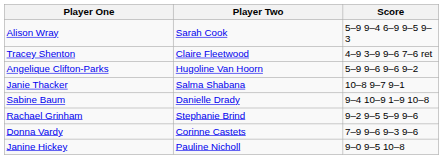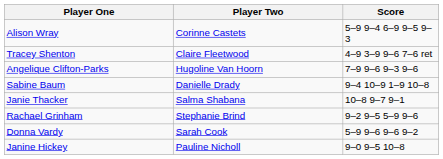 <table class="wikitable">
 <tr>
 <th width=270>Player One</th>
 <th width=270>Player Two</th>
 <th width=150>Score</th>
 </tr>
 <tr>
 <td> <a href='#'>Alison Wray</a></td>
-<td> <a href='#'>Sarah Cook</a></td>
+<td> <a href='#'>Corinne Castets</a></td>
 <td>5–9 9–4 6–9 9–5 9–3</td>
 </tr>
 <tr>
 <td> <a href='#'>Tracey Shenton</a></td>
 <td> <a href='#'>Claire Fleetwood</a></td>
 <td>4–9 3–9 9–6 7–6 ret</td>
 </tr>
 <tr>
 <td> <a href='#'>Angelique Clifton-Parks</a></td>
 <td> <a href='#'>Hugoline Van Hoorn</a></td>
-<td>5–9 9–6 9–6 9–2</td>
+<td>7–9 9–6 9–3 9–6</td>
+</tr>
+<tr>
+<td> <a href='#'>Sabine Baum</a></td>
+<td> <a href='#'>Danielle Drady</a></td>
+<td>9–4 10–9 1–9 10–8</td>
 </tr>
 <tr>
 <td> <a href='#'>Janie Thacker</a></td>
 <td> <a href='#'>Salma Shabana</a></td>
 <td>10–8 9–7 9–1</td>
-</tr>
-<tr>
-<td> <a href='#'>Sabine Baum</a></td>
-<td> <a href='#'>Danielle Drady</a></td>
-<td>9–4 10–9 1–9 10–8</td>
 </tr>
 <tr>
 <td> <a href='#'>Rachael Grinham</a></td>
 <td> <a href='#'>Stephanie Brind</a></td>
 <td>9–2 9–5 5–9 9–6</td>
 </tr>
 <tr>
 <td> <a href='#'>Donna Vardy</a></td>
-<td> <a href='#'>Corinne Castets</a></td>
-<td>7–9 9–6 9–3 9–6</td>
+<td> <a href='#'>Sarah Cook</a></td>
+<td>5–9 9–6 9–6 9–2</td>
 </tr>
 <tr>
 <td> <a href='#'>Janine Hickey</a></td>
 <td> <a href='#'>Pauline Nicholl</a></td>
 <td>9–0 9–5 10–8</td>
 </tr>
 </table>
